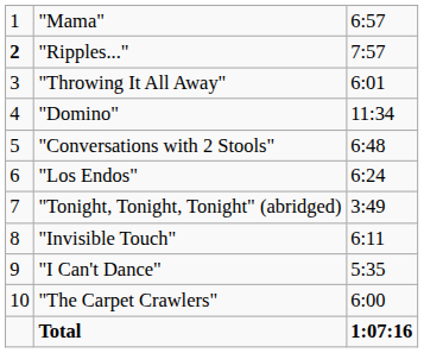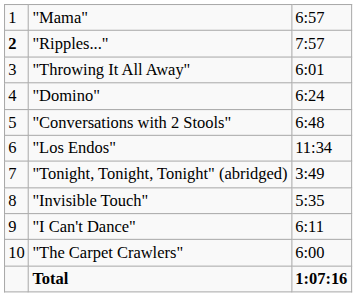 <table class="wikitable">
 <tr>
 <td>1</td>
 <td>"Mama"</td>
 <td>6:57</td>
 </tr>
 <tr>
 <td><strong>2</strong></td>
 <td>"Ripples..."</td>
 <td>7:57</td>
 </tr>
 <tr>
 <td>3</td>
 <td>"Throwing It All Away"</td>
 <td>6:01</td>
 </tr>
 <tr>
 <td>4</td>
 <td>"Domino"</td>
-<td>11:34</td>
+<td>6:24</td>
 </tr>
 <tr>
 <td>5</td>
 <td>"Conversations with 2 Stools"</td>
 <td>6:48</td>
 </tr>
 <tr>
 <td>6</td>
 <td>"Los Endos"</td>
-<td>6:24</td>
+<td>11:34</td>
 </tr>
 <tr>
 <td>7</td>
 <td>"Tonight, Tonight, Tonight" (abridged)</td>
 <td>3:49</td>
 </tr>
 <tr>
 <td>8</td>
 <td>"Invisible Touch"</td>
-<td>6:11</td>
+<td>5:35</td>
 </tr>
 <tr>
 <td>9</td>
 <td>"I Can't Dance"</td>
-<td>5:35</td>
+<td>6:11</td>
 </tr>
 <tr>
 <td>10</td>
 <td>"The Carpet Crawlers"</td>
 <td>6:00</td>
 </tr>
 <tr>
 <td></td>
 <td><strong>Total</strong></td>
 <td><strong>1:07:16</strong></td>
 </tr>
 </table>
